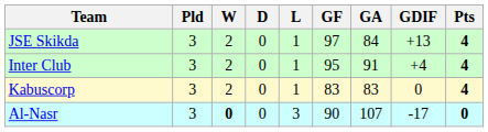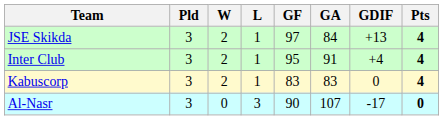 <table class=wikitable style="text-align:center" width=500>
 <tr>
 <th width=25%>Team</th>
 <th width=5%>Pld</th>
 <th width=5%>W</th>
-<th width=5%>D</th>
 <th width=5%>L</th>
 <th width=5%>GF</th>
 <th width=5%>GA</th>
 <th width=5%>GDIF</th>
 <th width=5%>Pts</th>
 </tr>
 <tr bgcolor=#ccffcc>
 <td align="left"> <a href='#'>JSE Skikda</a></td>
 <td>3</td>
 <td>2</td>
-<td>0</td>
 <td>1</td>
 <td>97</td>
 <td>84</td>
 <td>+13</td>
 <td><strong>4</strong></td>
 </tr>
 <tr bgcolor=#ccffcc>
 <td align="left"> <a href='#'>Inter Club</a></td>
 <td>3</td>
 <td>2</td>
-<td>0</td>
 <td>1</td>
 <td>95</td>
 <td>91</td>
 <td>+4</td>
 <td><strong>4</strong></td>
 </tr>
 <tr bgcolor=#fffacd>
 <td align="left"> <a href='#'>Kabuscorp</a></td>
 <td>3</td>
 <td>2</td>
-<td>0</td>
 <td>1</td>
 <td>83</td>
 <td>83</td>
 <td>0</td>
 <td><strong>4</strong></td>
 </tr>
 <tr bgcolor=#ccffff>
 <td align="left"> <a href='#'>Al-Nasr</a></td>
 <td>3</td>
-<td><strong>0</strong></td>
 <td>0</td>
 <td>3</td>
 <td>90</td>
 <td>107</td>
 <td>-17</td>
 <td><strong>0</strong></td>
 </tr>
 </table>
